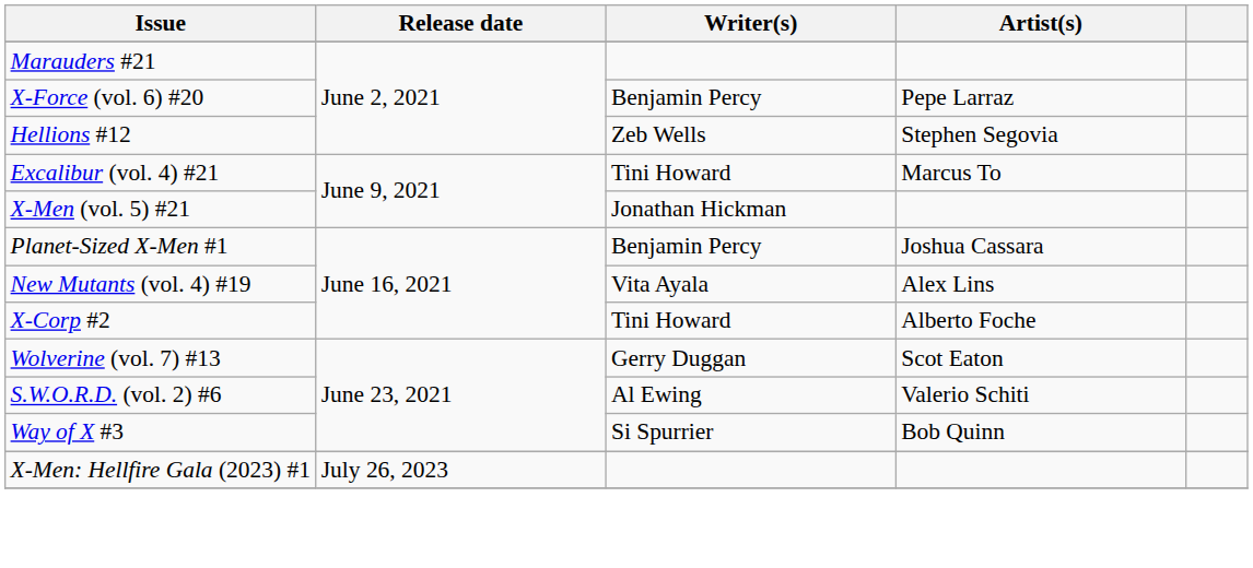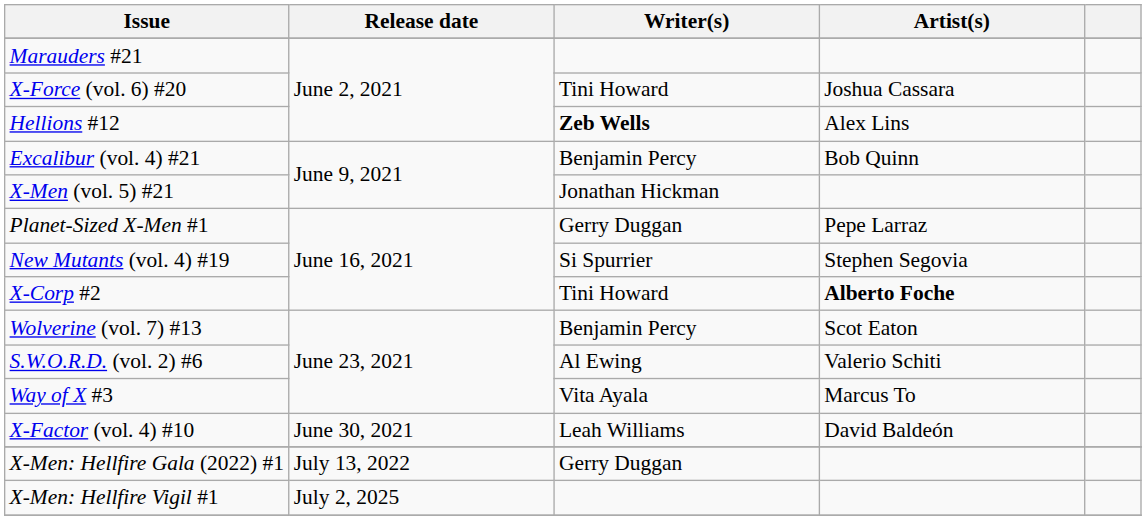 <table class="wikitable">
 <tr>
 <th style="width: 25%;">Issue</th>
 <th style="width: 100pt;">Release date</th>
 <th style="width: 100pt;">Writer(s)</th>
 <th style="width: 100pt;">Artist(s)</th>
 <th style="width: 5%;"></th>
 </tr>
 <tr>
 </tr>
 <tr>
 <td><em><a href='#'>Marauders</a></em> #21</td>
 <td rowspan="3">June 2, 2021</td>
 <td></td>
 <td></td>
 <td></td>
 </tr>
 <tr>
 <td><em><a href='#'>X-Force</a></em> (vol. 6) #20</td>
-<td>Benjamin Percy</td>
-<td>Pepe Larraz</td>
+<td>Tini Howard</td>
+<td>Joshua Cassara</td>
 <td></td>
 </tr>
 <tr>
 <td><em><a href='#'>Hellions</a></em> #12</td>
-<td>Zeb Wells</td>
-<td>Stephen Segovia</td>
+<td><strong>Zeb Wells</strong></td>
+<td>Alex Lins</td>
 <td></td>
 </tr>
 <tr>
 <td><em><a href='#'>Excalibur</a></em> (vol. 4) #21</td>
 <td rowspan="2">June 9, 2021</td>
-<td>Tini Howard</td>
-<td>Marcus To</td>
+<td>Benjamin Percy</td>
+<td>Bob Quinn</td>
 <td></td>
 </tr>
 <tr>
 <td><em><a href='#'>X-Men</a></em> (vol. 5) #21</td>
 <td>Jonathan Hickman</td>
 <td></td>
 <td></td>
 </tr>
 <tr>
 <td><em>Planet-Sized X-Men</em> #1</td>
 <td rowspan="3">June 16, 2021</td>
-<td>Benjamin Percy</td>
-<td>Joshua Cassara</td>
+<td>Gerry Duggan</td>
+<td>Pepe Larraz</td>
 <td></td>
 </tr>
 <tr>
 <td><em><a href='#'>New Mutants</a></em> (vol. 4) #19</td>
-<td>Vita Ayala</td>
-<td>Alex Lins</td>
+<td>Si Spurrier</td>
+<td>Stephen Segovia</td>
 <td></td>
 </tr>
 <tr>
 <td><em><a href='#'>X-Corp</a></em> #2</td>
 <td>Tini Howard</td>
-<td>Alberto Foche</td>
+<td><strong>Alberto Foche</strong></td>
 <td></td>
 </tr>
 <tr>
 <td><em><a href='#'>Wolverine</a></em> (vol. 7) #13</td>
 <td rowspan="3">June 23, 2021</td>
-<td>Gerry Duggan</td>
+<td>Benjamin Percy</td>
 <td>Scot Eaton</td>
 <td></td>
 </tr>
 <tr>
 <td><em><a href='#'>S.W.O.R.D.</a></em> (vol. 2) #6</td>
 <td>Al Ewing</td>
 <td>Valerio Schiti</td>
 <td></td>
 </tr>
 <tr>
 <td><em><a href='#'>Way of X</a></em> #3</td>
-<td>Si Spurrier</td>
-<td>Bob Quinn</td>
+<td>Vita Ayala</td>
+<td>Marcus To</td>
+<td></td>
+</tr>
+<tr>
+<td><em><a href='#'>X-Factor</a></em> (vol. 4) #10</td>
+<td>June 30, 2021</td>
+<td>Leah Williams</td>
+<td>David Baldeón</td>
 <td></td>
 </tr>
 <tr>
 </tr>
 <tr>
-<td><em>X-Men: Hellfire Gala</em> (2023) #1</td>
-<td>July 26, 2023</td>
+<td><em>X-Men: Hellfire Gala</em> (2022) #1</td>
+<td>July 13, 2022</td>
+<td>Gerry Duggan</td>
+<td></td>
+<td></td>
+</tr>
+<tr>
+<td><em>X-Men: Hellfire Vigil</em> #1</td>
+<td>July 2, 2025</td>
 <td></td>
 <td></td>
 <td></td>
 </tr>
 <tr>
 </tr>
 </table>
